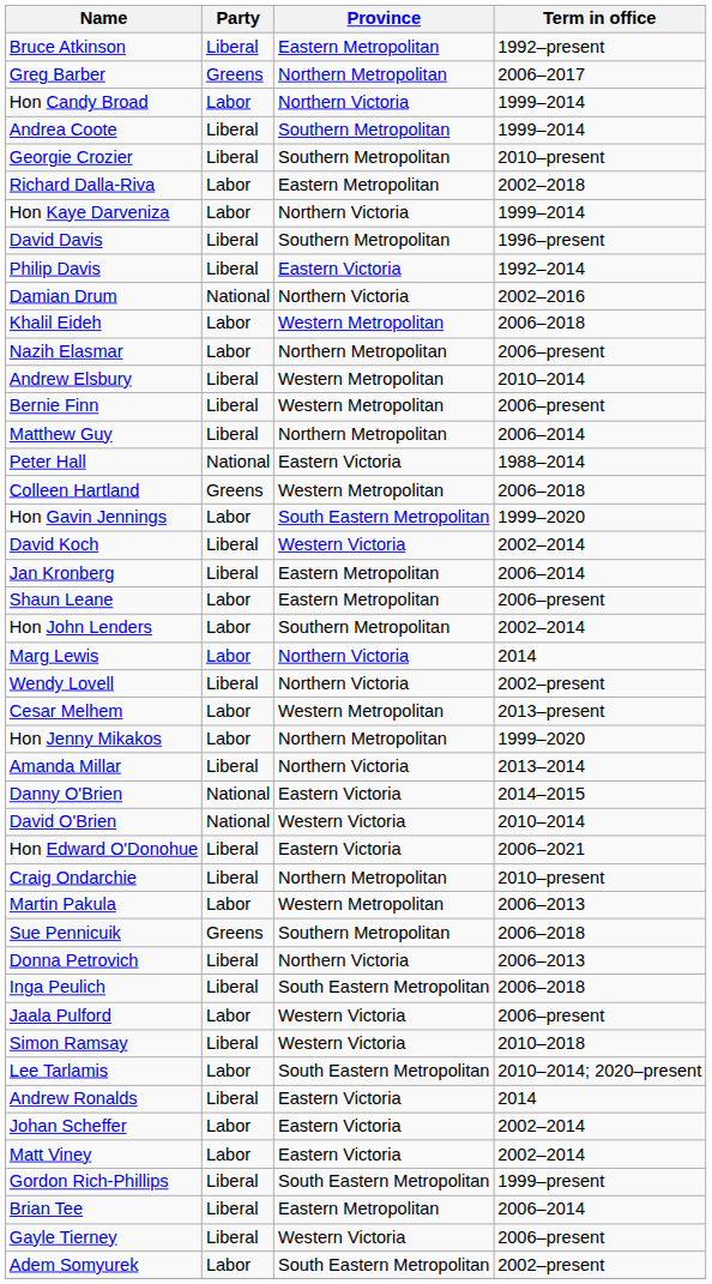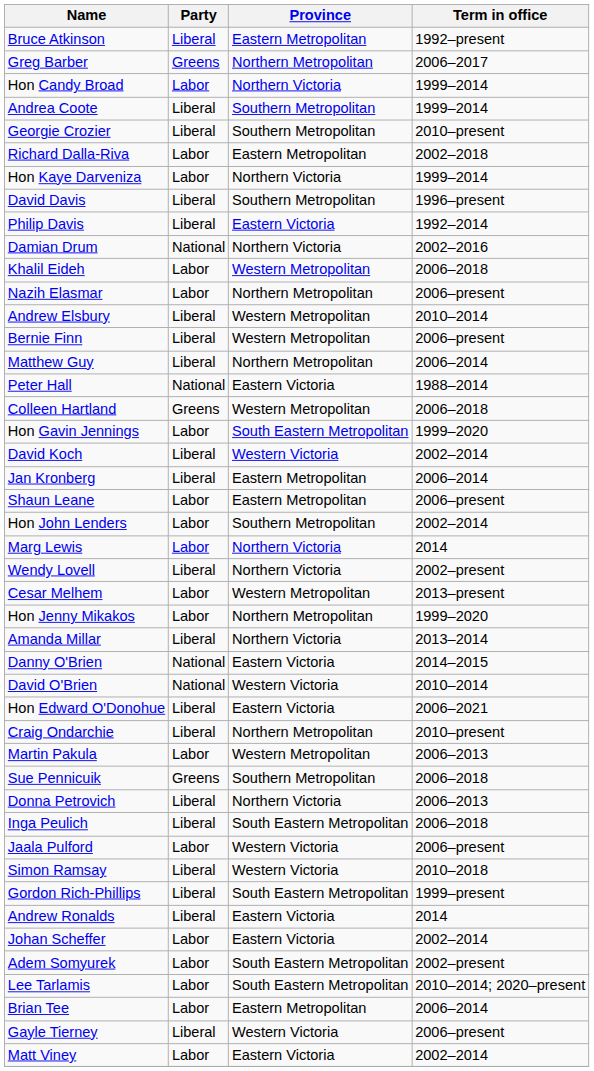 <table class="wikitable sortable">
 <tr>
 <th>Name</th>
 <th>Party</th>
 <th><a href='#'>Province</a></th>
 <th>Term in office</th>
 </tr>
 <tr>
 <td><a href='#'>Bruce Atkinson</a></td>
 <td><a href='#'>Liberal</a></td>
 <td><a href='#'>Eastern Metropolitan</a></td>
 <td>1992–present</td>
 </tr>
 <tr>
 <td><a href='#'>Greg Barber</a></td>
 <td><a href='#'>Greens</a></td>
 <td><a href='#'>Northern Metropolitan</a></td>
 <td>2006–2017</td>
 </tr>
 <tr>
 <td>Hon <a href='#'>Candy Broad</a> </td>
 <td><a href='#'>Labor</a></td>
 <td><a href='#'>Northern Victoria</a></td>
 <td>1999–2014</td>
 </tr>
 <tr>
 <td><a href='#'>Andrea Coote</a></td>
 <td>Liberal</td>
 <td><a href='#'>Southern Metropolitan</a></td>
 <td>1999–2014</td>
 </tr>
 <tr>
 <td><a href='#'>Georgie Crozier</a></td>
 <td>Liberal</td>
 <td>Southern Metropolitan</td>
 <td>2010–present</td>
 </tr>
 <tr>
 <td><a href='#'>Richard Dalla-Riva</a></td>
 <td>Labor</td>
 <td>Eastern Metropolitan</td>
 <td>2002–2018</td>
 </tr>
 <tr>
 <td>Hon <a href='#'>Kaye Darveniza</a></td>
 <td>Labor</td>
 <td>Northern Victoria</td>
 <td>1999–2014</td>
 </tr>
 <tr>
 <td><a href='#'>David Davis</a></td>
 <td>Liberal</td>
 <td>Southern Metropolitan</td>
 <td>1996–present</td>
 </tr>
 <tr>
 <td><a href='#'>Philip Davis</a></td>
 <td>Liberal</td>
 <td><a href='#'>Eastern Victoria</a></td>
 <td>1992–2014</td>
 </tr>
 <tr>
 <td><a href='#'>Damian Drum</a></td>
 <td>National</td>
 <td>Northern Victoria</td>
 <td>2002–2016</td>
 </tr>
 <tr>
 <td><a href='#'>Khalil Eideh</a></td>
 <td>Labor</td>
 <td><a href='#'>Western Metropolitan</a></td>
 <td>2006–2018</td>
 </tr>
 <tr>
 <td><a href='#'>Nazih Elasmar</a></td>
 <td>Labor</td>
 <td>Northern Metropolitan</td>
 <td>2006–present</td>
 </tr>
 <tr>
 <td><a href='#'>Andrew Elsbury</a></td>
 <td>Liberal</td>
 <td>Western Metropolitan</td>
 <td>2010–2014</td>
 </tr>
 <tr>
 <td><a href='#'>Bernie Finn</a></td>
 <td>Liberal</td>
 <td>Western Metropolitan</td>
 <td>2006–present</td>
 </tr>
 <tr>
 <td><a href='#'>Matthew Guy</a></td>
 <td>Liberal</td>
 <td>Northern Metropolitan</td>
 <td>2006–2014</td>
 </tr>
 <tr>
 <td><a href='#'>Peter Hall</a></td>
 <td>National</td>
 <td>Eastern Victoria</td>
 <td>1988–2014</td>
 </tr>
 <tr>
 <td><a href='#'>Colleen Hartland</a></td>
 <td>Greens</td>
 <td>Western Metropolitan</td>
 <td>2006–2018</td>
 </tr>
 <tr>
 <td>Hon <a href='#'>Gavin Jennings</a></td>
 <td>Labor</td>
 <td><a href='#'>South Eastern Metropolitan</a></td>
 <td>1999–2020</td>
 </tr>
 <tr>
 <td><a href='#'>David Koch</a></td>
 <td>Liberal</td>
 <td><a href='#'>Western Victoria</a></td>
 <td>2002–2014</td>
 </tr>
 <tr>
 <td><a href='#'>Jan Kronberg</a></td>
 <td>Liberal</td>
 <td>Eastern Metropolitan</td>
 <td>2006–2014</td>
 </tr>
 <tr>
 <td><a href='#'>Shaun Leane</a></td>
 <td>Labor</td>
 <td>Eastern Metropolitan</td>
 <td>2006–present</td>
 </tr>
 <tr>
 <td>Hon <a href='#'>John Lenders</a></td>
 <td>Labor</td>
 <td>Southern Metropolitan</td>
 <td>2002–2014</td>
 </tr>
 <tr>
 <td><a href='#'>Marg Lewis</a> </td>
 <td><a href='#'>Labor</a></td>
 <td><a href='#'>Northern Victoria</a></td>
 <td>2014</td>
 </tr>
 <tr>
 <td><a href='#'>Wendy Lovell</a></td>
 <td>Liberal</td>
 <td>Northern Victoria</td>
 <td>2002–present</td>
 </tr>
 <tr>
 <td><a href='#'>Cesar Melhem</a></td>
 <td>Labor</td>
 <td>Western Metropolitan</td>
 <td>2013–present</td>
 </tr>
 <tr>
 <td>Hon <a href='#'>Jenny Mikakos</a></td>
 <td>Labor</td>
 <td>Northern Metropolitan</td>
 <td>1999–2020</td>
 </tr>
 <tr>
 <td><a href='#'>Amanda Millar</a></td>
 <td>Liberal</td>
 <td>Northern Victoria</td>
 <td>2013–2014</td>
 </tr>
 <tr>
 <td><a href='#'>Danny O'Brien</a></td>
 <td>National</td>
 <td>Eastern Victoria</td>
 <td>2014–2015</td>
 </tr>
 <tr>
 <td><a href='#'>David O'Brien</a></td>
 <td>National</td>
 <td>Western Victoria</td>
 <td>2010–2014</td>
 </tr>
 <tr>
 <td>Hon <a href='#'>Edward O'Donohue</a></td>
 <td>Liberal</td>
 <td>Eastern Victoria</td>
 <td>2006–2021</td>
 </tr>
 <tr>
 <td><a href='#'>Craig Ondarchie</a></td>
 <td>Liberal</td>
 <td>Northern Metropolitan</td>
 <td>2010–present</td>
 </tr>
 <tr>
 <td><a href='#'>Martin Pakula</a></td>
 <td>Labor</td>
 <td>Western Metropolitan</td>
 <td>2006–2013</td>
 </tr>
 <tr>
 <td><a href='#'>Sue Pennicuik</a></td>
 <td>Greens</td>
 <td>Southern Metropolitan</td>
 <td>2006–2018</td>
 </tr>
 <tr>
 <td><a href='#'>Donna Petrovich</a></td>
 <td>Liberal</td>
 <td>Northern Victoria</td>
 <td>2006–2013</td>
 </tr>
 <tr>
 <td><a href='#'>Inga Peulich</a></td>
 <td>Liberal</td>
 <td>South Eastern Metropolitan</td>
 <td>2006–2018</td>
 </tr>
 <tr>
 <td><a href='#'>Jaala Pulford</a></td>
 <td>Labor</td>
 <td>Western Victoria</td>
 <td>2006–present</td>
 </tr>
 <tr>
 <td><a href='#'>Simon Ramsay</a></td>
 <td>Liberal</td>
 <td>Western Victoria</td>
 <td>2010–2018</td>
 </tr>
 <tr>
-<td><a href='#'>Lee Tarlamis</a></td>
-<td>Labor</td>
+<td><a href='#'>Gordon Rich-Phillips</a></td>
+<td>Liberal</td>
 <td>South Eastern Metropolitan</td>
-<td>2010–2014; 2020–present</td>
+<td>1999–present</td>
 </tr>
 <tr>
 <td><a href='#'>Andrew Ronalds</a></td>
 <td>Liberal</td>
 <td>Eastern Victoria</td>
 <td>2014</td>
 </tr>
 <tr>
 <td><a href='#'>Johan Scheffer</a></td>
 <td>Labor</td>
 <td>Eastern Victoria</td>
 <td>2002–2014</td>
 </tr>
 <tr>
-<td><a href='#'>Matt Viney</a></td>
+<td><a href='#'>Adem Somyurek</a></td>
 <td>Labor</td>
-<td>Eastern Victoria</td>
-<td>2002–2014</td>
+<td>South Eastern Metropolitan</td>
+<td>2002–present</td>
 </tr>
 <tr>
-<td><a href='#'>Gordon Rich-Phillips</a></td>
-<td>Liberal</td>
+<td><a href='#'>Lee Tarlamis</a></td>
+<td>Labor</td>
 <td>South Eastern Metropolitan</td>
-<td>1999–present</td>
+<td>2010–2014; 2020–present</td>
 </tr>
 <tr>
 <td><a href='#'>Brian Tee</a></td>
-<td>Liberal</td>
+<td>Labor</td>
 <td>Eastern Metropolitan</td>
 <td>2006–2014</td>
 </tr>
 <tr>
 <td><a href='#'>Gayle Tierney</a></td>
 <td>Liberal</td>
 <td>Western Victoria</td>
 <td>2006–present</td>
 </tr>
 <tr>
-<td><a href='#'>Adem Somyurek</a></td>
+<td><a href='#'>Matt Viney</a></td>
 <td>Labor</td>
-<td>South Eastern Metropolitan</td>
-<td>2002–present</td>
+<td>Eastern Victoria</td>
+<td>2002–2014</td>
 </tr>
 <tr>
 </tr>
 </table>
